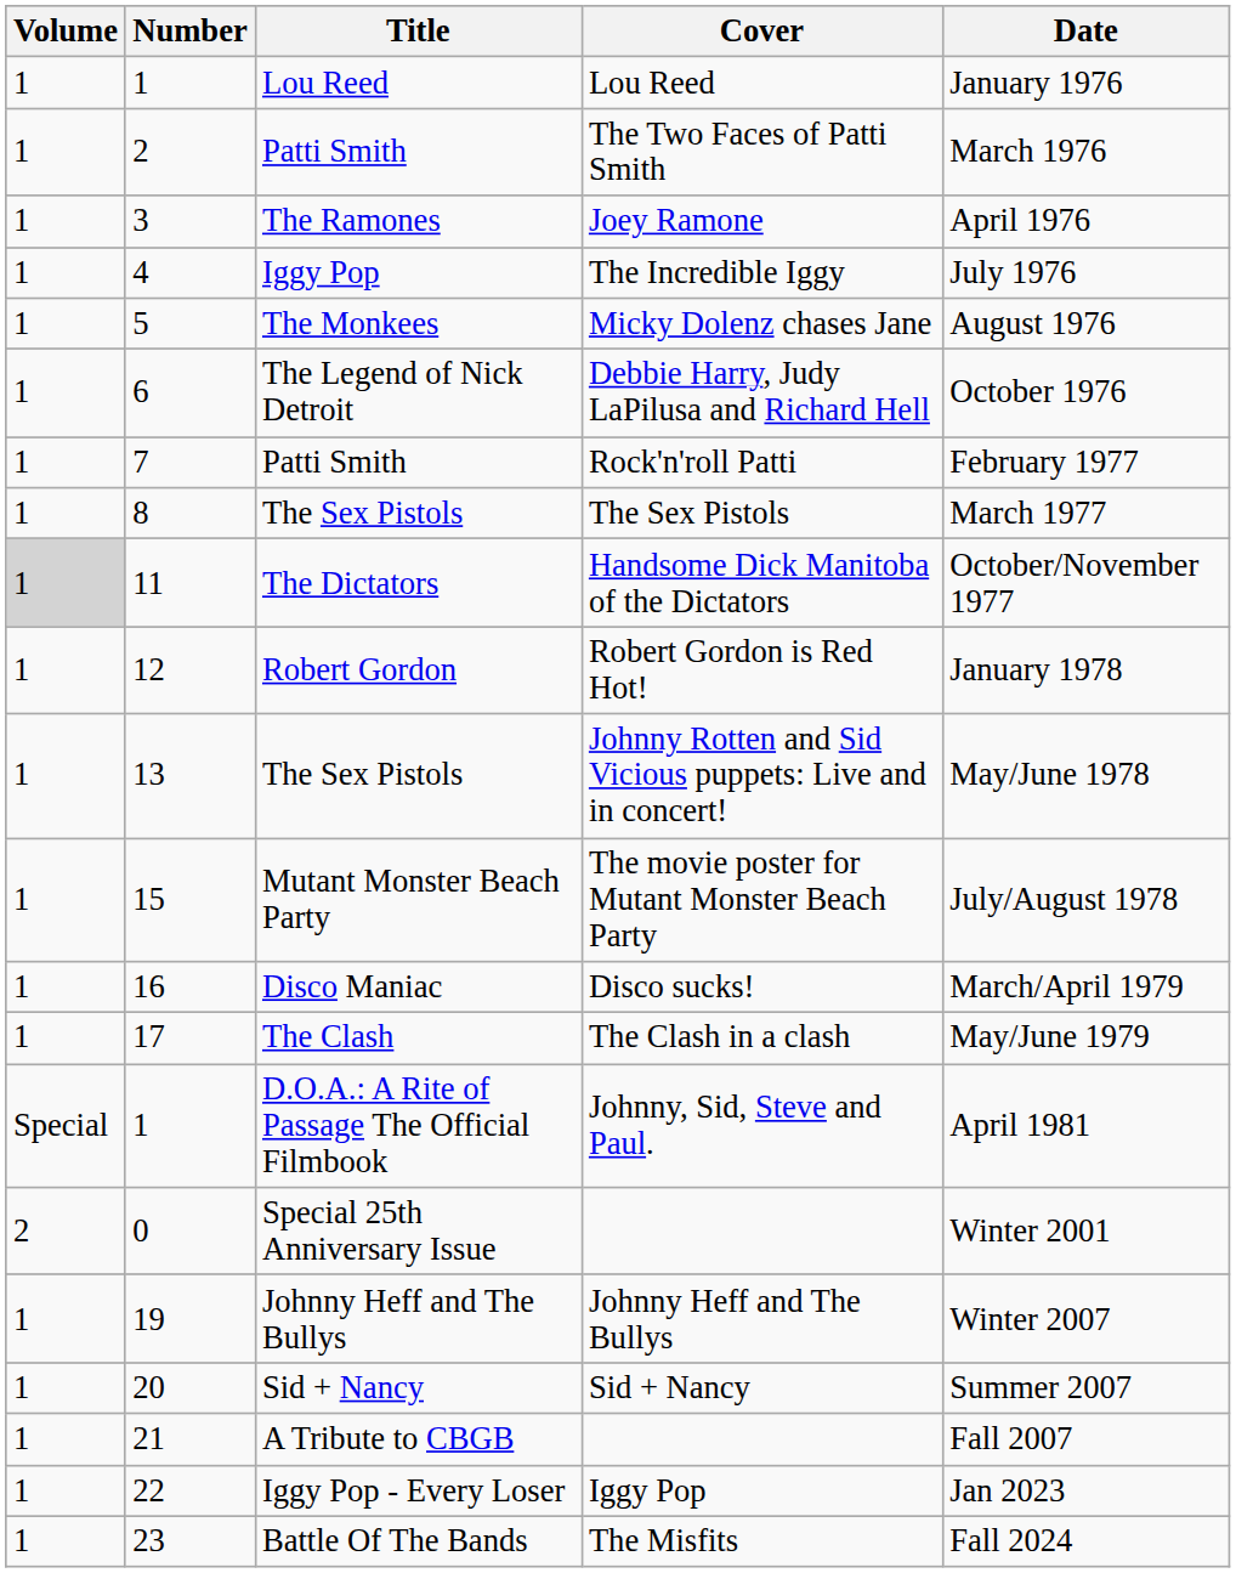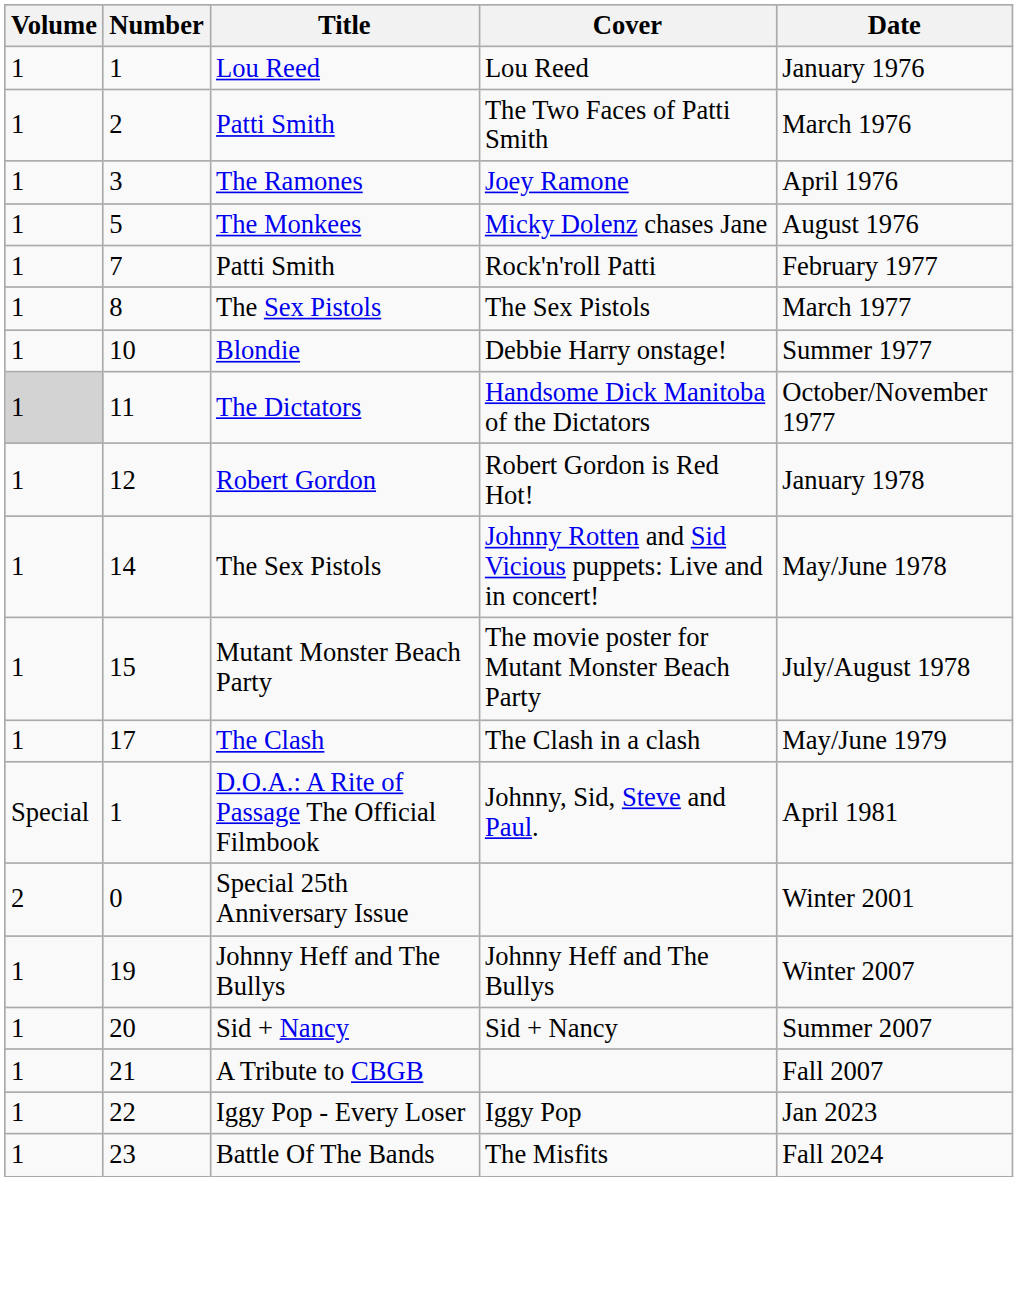 <table class="wikitable">
 <tr>
 <th>Volume</th>
 <th>Number</th>
 <th>Title</th>
 <th>Cover</th>
 <th>Date</th>
 </tr>
 <tr>
 <td>1</td>
 <td>1</td>
 <td><a href='#'>Lou Reed</a></td>
 <td>Lou Reed</td>
 <td>January 1976</td>
 </tr>
 <tr>
 <td>1</td>
 <td>2</td>
 <td><a href='#'>Patti Smith</a></td>
 <td>The Two Faces of Patti Smith</td>
 <td>March 1976</td>
 </tr>
 <tr>
 <td>1</td>
 <td>3</td>
 <td><a href='#'>The Ramones</a></td>
 <td><a href='#'>Joey Ramone</a></td>
 <td>April 1976</td>
 </tr>
 <tr>
 <td>1</td>
-<td>4</td>
-<td><a href='#'>Iggy Pop</a></td>
-<td>The Incredible Iggy</td>
-<td>July 1976</td>
-</tr>
-<tr>
-<td>1</td>
 <td>5</td>
 <td><a href='#'>The Monkees</a></td>
 <td><a href='#'>Micky Dolenz</a> chases Jane</td>
 <td>August 1976</td>
-</tr>
-<tr>
-<td>1</td>
-<td>6</td>
-<td>The Legend of Nick Detroit</td>
-<td><a href='#'>Debbie Harry</a>, Judy LaPilusa and <a href='#'>Richard Hell</a></td>
-<td>October 1976</td>
 </tr>
 <tr>
 <td>1</td>
 <td>7</td>
 <td>Patti Smith</td>
 <td>Rock'n'roll Patti</td>
 <td>February 1977</td>
 </tr>
 <tr>
 <td>1</td>
 <td>8</td>
 <td>The <a href='#'>Sex Pistols</a></td>
 <td>The Sex Pistols</td>
 <td>March 1977</td>
+</tr>
+<tr>
+<td>1</td>
+<td>10</td>
+<td><a href='#'>Blondie</a></td>
+<td>Debbie Harry onstage!</td>
+<td>Summer 1977</td>
 </tr>
 <tr>
 <td style="background: lightgrey;">1</td>
 <td>11</td>
 <td><a href='#'>The Dictators</a></td>
 <td><a href='#'>Handsome Dick Manitoba</a> of the Dictators</td>
 <td>October/November 1977</td>
 </tr>
 <tr>
 <td>1</td>
 <td>12</td>
 <td><a href='#'>Robert Gordon</a></td>
 <td>Robert Gordon is Red Hot!</td>
 <td>January 1978</td>
 </tr>
 <tr>
 <td>1</td>
-<td>13</td>
+<td>14</td>
 <td>The Sex Pistols</td>
 <td><a href='#'>Johnny Rotten</a> and <a href='#'>Sid Vicious</a> puppets: Live and in concert!</td>
 <td>May/June 1978</td>
 </tr>
 <tr>
 <td>1</td>
 <td>15</td>
 <td>Mutant Monster Beach Party</td>
 <td>The movie poster for Mutant Monster Beach Party</td>
 <td>July/August 1978</td>
-</tr>
-<tr>
-<td>1</td>
-<td>16</td>
-<td><a href='#'>Disco</a> Maniac</td>
-<td>Disco sucks!</td>
-<td>March/April 1979</td>
 </tr>
 <tr>
 <td>1</td>
 <td>17</td>
 <td><a href='#'>The Clash</a></td>
 <td>The Clash in a clash</td>
 <td>May/June 1979</td>
 </tr>
 <tr>
 <td>Special</td>
 <td>1</td>
 <td><a href='#'>D.O.A.: A Rite of Passage</a> The Official Filmbook</td>
 <td>Johnny, Sid, <a href='#'>Steve</a> and <a href='#'>Paul</a>.</td>
 <td>April 1981</td>
 </tr>
 <tr>
 <td>2</td>
 <td>0</td>
 <td>Special 25th Anniversary Issue</td>
 <td></td>
 <td>Winter 2001</td>
 </tr>
 <tr>
 <td>1</td>
 <td>19</td>
 <td>Johnny Heff and The Bullys</td>
 <td>Johnny Heff and The Bullys</td>
 <td>Winter 2007</td>
 </tr>
 <tr>
 <td>1</td>
 <td>20</td>
 <td>Sid + <a href='#'>Nancy</a></td>
 <td>Sid + Nancy</td>
 <td>Summer 2007</td>
 </tr>
 <tr>
 <td>1</td>
 <td>21</td>
 <td>A Tribute to <a href='#'>CBGB</a></td>
 <td></td>
 <td>Fall 2007</td>
 </tr>
 <tr>
 <td>1</td>
 <td>22</td>
 <td>Iggy Pop - Every Loser</td>
 <td>Iggy Pop</td>
 <td>Jan 2023</td>
 </tr>
 <tr>
 <td>1</td>
 <td>23</td>
 <td>Battle Of The Bands</td>
 <td>The Misfits</td>
 <td>Fall 2024</td>
 </tr>
 </table>
